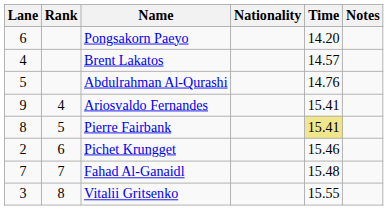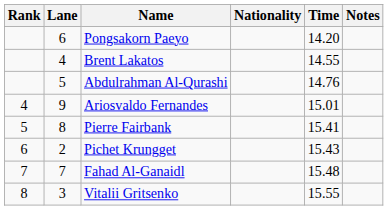 <table class="wikitable sortable" style="text-align:center">
 <tr>
+<th>Rank</th>
 <th>Lane</th>
-<th>Rank</th>
 <th>Name</th>
 <th>Nationality</th>
 <th>Time</th>
 <th>Notes</th>
 </tr>
 <tr>
+<td></td>
 <td>6</td>
-<td></td>
 <td align="left"><a href='#'>Pongsakorn Paeyo</a></td>
 <td align="left"></td>
 <td>14.20</td>
 <td></td>
 </tr>
 <tr>
+<td></td>
 <td>4</td>
-<td></td>
 <td align="left"><a href='#'>Brent Lakatos</a></td>
 <td align="left"></td>
-<td>14.57</td>
+<td>14.55</td>
 <td></td>
 </tr>
 <tr>
+<td></td>
 <td>5</td>
-<td></td>
 <td align="left"><a href='#'>Abdulrahman Al-Qurashi</a></td>
 <td align="left"></td>
 <td>14.76</td>
 <td></td>
 </tr>
 <tr>
+<td>4</td>
 <td>9</td>
-<td>4</td>
 <td align="left"><a href='#'>Ariosvaldo Fernandes</a></td>
+<td align="left"></td>
+<td>15.01</td>
+<td></td>
+</tr>
+<tr>
+<td>5</td>
+<td>8</td>
+<td align="left"><a href='#'>Pierre Fairbank</a></td>
 <td align="left"></td>
 <td>15.41</td>
 <td></td>
 </tr>
 <tr>
-<td>8</td>
-<td>5</td>
-<td align="left"><a href='#'>Pierre Fairbank</a></td>
-<td align="left"></td>
-<td style="background: khaki;">15.41</td>
-<td></td>
-</tr>
-<tr>
+<td>6</td>
 <td>2</td>
-<td>6</td>
 <td align="left"><a href='#'>Pichet Krungget</a></td>
 <td align="left"></td>
-<td>15.46</td>
+<td>15.43</td>
 <td></td>
 </tr>
 <tr>
 <td>7</td>
 <td>7</td>
 <td align="left"><a href='#'>Fahad Al-Ganaidl</a></td>
 <td align="left"></td>
 <td>15.48</td>
 <td></td>
 </tr>
 <tr>
+<td>8</td>
 <td>3</td>
-<td>8</td>
 <td align="left"><a href='#'>Vitalii Gritsenko</a></td>
 <td align="left"></td>
 <td>15.55</td>
 <td></td>
 </tr>
 </table>
